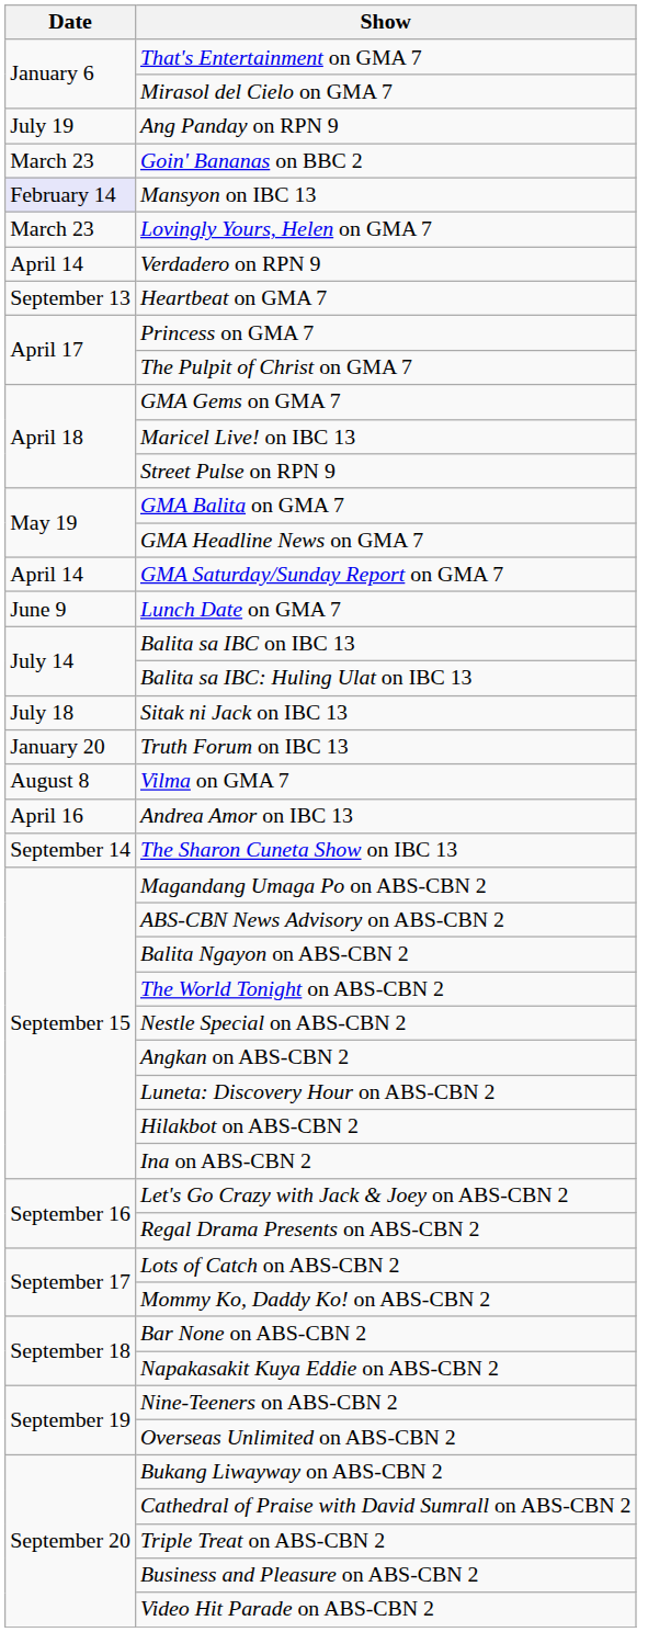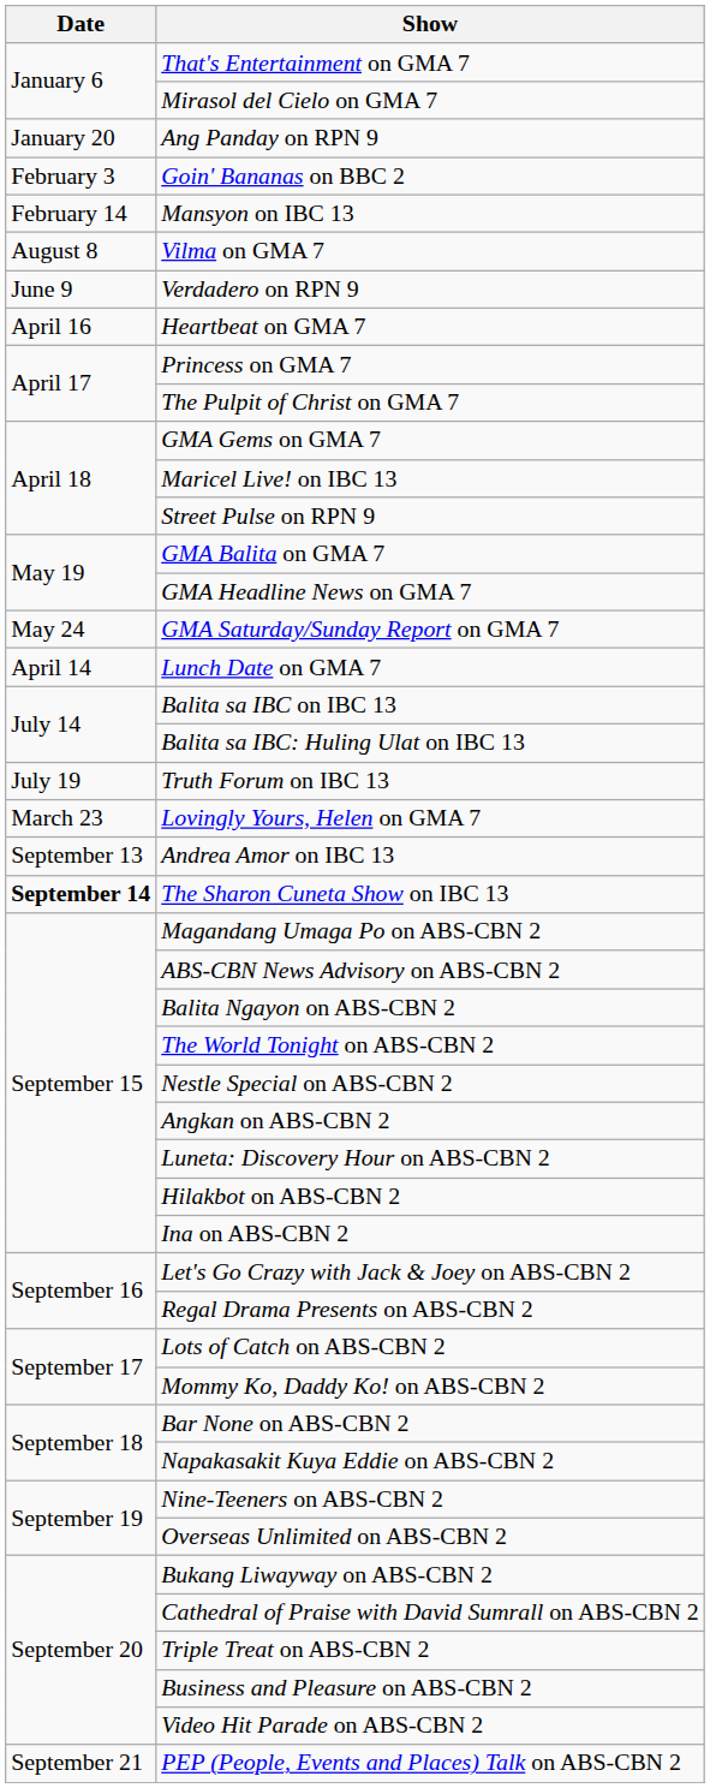 <table class="wikitable">
 <tr>
 <th>Date</th>
 <th>Show</th>
 </tr>
 <tr>
 <td rowspan="2">January 6</td>
 <td><em><a href='#'>That's Entertainment</a></em> on GMA 7</td>
 </tr>
 <tr>
 <td><em>Mirasol del Cielo</em> on GMA 7</td>
 </tr>
 <tr>
-<td>July 19</td>
+<td>January 20</td>
 <td><em>Ang Panday</em> on RPN 9</td>
 </tr>
 <tr>
-<td>March 23</td>
+<td>February 3</td>
 <td><em><a href='#'>Goin' Bananas</a></em> on BBC 2</td>
 </tr>
 <tr>
-<td style="background: lavender;">February 14</td>
+<td>February 14</td>
 <td><em>Mansyon</em> on IBC 13</td>
 </tr>
 <tr>
-<td>March 23</td>
-<td><em><a href='#'>Lovingly Yours, Helen</a></em> on GMA 7</td>
+<td>August 8</td>
+<td><em><a href='#'>Vilma</a></em> on GMA 7</td>
 </tr>
 <tr>
-<td>April 14</td>
+<td>June 9</td>
 <td><em>Verdadero</em> on RPN 9</td>
 </tr>
 <tr>
-<td>September 13</td>
+<td>April 16</td>
 <td><em>Heartbeat</em> on GMA 7</td>
 </tr>
 <tr>
 <td rowspan="2">April 17</td>
 <td><em>Princess</em> on GMA 7</td>
 </tr>
 <tr>
 <td><em>The Pulpit of Christ</em> on GMA 7</td>
 </tr>
 <tr>
 <td rowspan="3">April 18</td>
 <td><em>GMA Gems</em> on GMA 7</td>
 </tr>
 <tr>
 <td><em>Maricel Live!</em> on IBC 13</td>
 </tr>
 <tr>
 <td><em>Street Pulse</em> on RPN 9</td>
 </tr>
 <tr>
 <td rowspan="2">May 19</td>
 <td><em><a href='#'>GMA Balita</a></em> on GMA 7</td>
 </tr>
 <tr>
 <td><em>GMA Headline News</em> on GMA 7</td>
 </tr>
 <tr>
-<td>April 14</td>
+<td>May 24</td>
 <td><em><a href='#'>GMA Saturday/Sunday Report</a></em> on GMA 7</td>
 </tr>
 <tr>
-<td>June 9</td>
+<td>April 14</td>
 <td><em><a href='#'>Lunch Date</a></em> on GMA 7</td>
 </tr>
 <tr>
 <td rowspan="2">July 14</td>
 <td><em>Balita sa IBC</em> on IBC 13</td>
 </tr>
 <tr>
 <td><em>Balita sa IBC: Huling Ulat</em> on IBC 13</td>
 </tr>
 <tr>
-<td>July 18</td>
-<td><em>Sitak ni Jack</em> on IBC 13</td>
-</tr>
-<tr>
-<td>January 20</td>
+<td>July 19</td>
 <td><em>Truth Forum</em> on IBC 13</td>
 </tr>
 <tr>
-<td>August 8</td>
-<td><em><a href='#'>Vilma</a></em> on GMA 7</td>
+<td>March 23</td>
+<td><em><a href='#'>Lovingly Yours, Helen</a></em> on GMA 7</td>
 </tr>
 <tr>
-<td>April 16</td>
+<td>September 13</td>
 <td><em>Andrea Amor</em> on IBC 13</td>
 </tr>
 <tr>
-<td>September 14</td>
+<td><strong>September 14</strong></td>
 <td><em><a href='#'>The Sharon Cuneta Show</a></em> on IBC 13</td>
 </tr>
 <tr>
 <td rowspan="9">September 15</td>
 <td><em>Magandang Umaga Po</em> on ABS-CBN 2</td>
 </tr>
 <tr>
 <td><em>ABS-CBN News Advisory</em> on ABS-CBN 2</td>
 </tr>
 <tr>
 <td><em>Balita Ngayon</em> on ABS-CBN 2</td>
 </tr>
 <tr>
 <td><em><a href='#'>The World Tonight</a></em> on ABS-CBN 2</td>
 </tr>
 <tr>
 <td><em>Nestle Special</em> on ABS-CBN 2</td>
 </tr>
 <tr>
 <td><em>Angkan</em> on ABS-CBN 2</td>
 </tr>
 <tr>
 <td><em>Luneta: Discovery Hour</em> on ABS-CBN 2</td>
 </tr>
 <tr>
 <td><em>Hilakbot</em> on ABS-CBN 2</td>
 </tr>
 <tr>
 <td><em>Ina</em> on ABS-CBN 2</td>
 </tr>
 <tr>
 <td rowspan="2">September 16</td>
 <td><em>Let's Go Crazy with Jack & Joey</em> on ABS-CBN 2</td>
 </tr>
 <tr>
 <td><em>Regal Drama Presents</em> on ABS-CBN 2</td>
 </tr>
 <tr>
 <td rowspan="2">September 17</td>
 <td><em>Lots of Catch</em> on ABS-CBN 2</td>
 </tr>
 <tr>
 <td><em>Mommy Ko, Daddy Ko!</em> on ABS-CBN 2</td>
 </tr>
 <tr>
 <td rowspan="2">September 18</td>
 <td><em>Bar None</em> on ABS-CBN 2</td>
 </tr>
 <tr>
 <td><em>Napakasakit Kuya Eddie</em> on ABS-CBN 2</td>
 </tr>
 <tr>
 <td rowspan="2">September 19</td>
 <td><em>Nine-Teeners</em> on ABS-CBN 2</td>
 </tr>
 <tr>
 <td><em>Overseas Unlimited</em> on ABS-CBN 2</td>
 </tr>
 <tr>
 <td rowspan="5">September 20</td>
 <td><em>Bukang Liwayway</em> on ABS-CBN 2</td>
 </tr>
 <tr>
 <td><em>Cathedral of Praise with David Sumrall</em> on ABS-CBN 2</td>
 </tr>
 <tr>
 <td><em>Triple Treat</em> on ABS-CBN 2</td>
 </tr>
 <tr>
 <td><em>Business and Pleasure</em> on ABS-CBN 2</td>
 </tr>
 <tr>
 <td><em>Video Hit Parade</em> on ABS-CBN 2</td>
 </tr>
 <tr>
+<td>September 21</td>
+<td><em><a href='#'>PEP (People, Events and Places) Talk</a></em> on ABS-CBN 2</td>
+</tr>
+<tr>
 </tr>
 </table>
